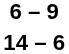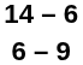 <table style="text-align:center">
 <tr>
 <th width=200></th>
 <th width=100></th>
 <th width=200></th>
 </tr>
 <tr>
 <td align=right></td>
-<td><strong>6 – 9</strong></td>
+<td><strong>14 – 6</strong></td>
 <td align=left></td>
 </tr>
 <tr>
 <td align=right></td>
-<td><strong>14 – 6</strong></td>
+<td><strong>6 – 9</strong></td>
 <td align=left></td>
 </tr>
 </table>
